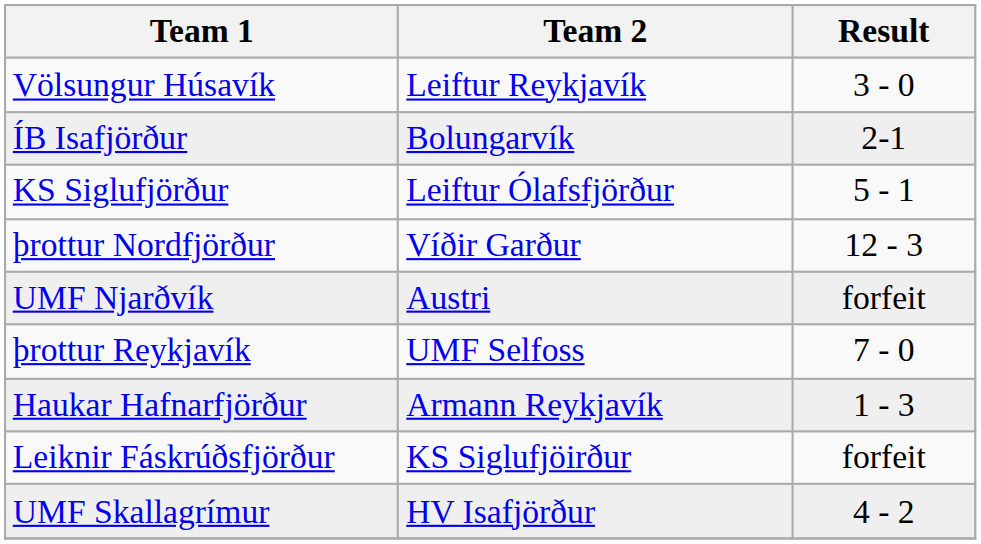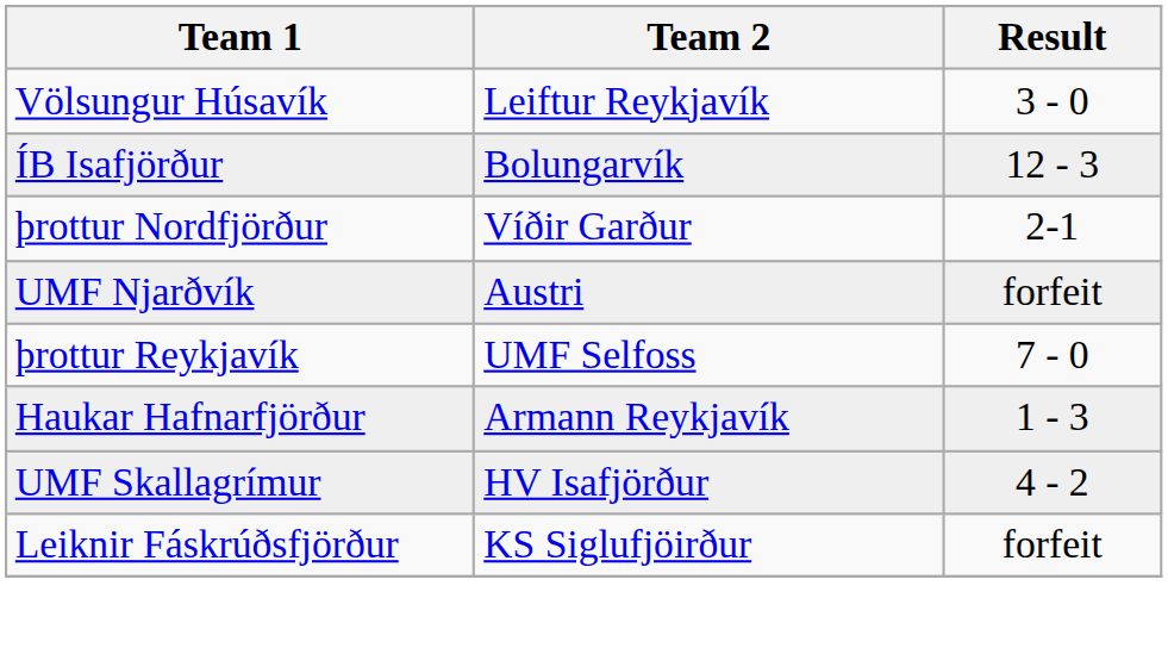 <table class="wikitable">
 <tr>
 <th width="180">Team 1</th>
 <th width="180">Team 2</th>
 <th width="80">Result</th>
 </tr>
 <tr>
 <td><a href='#'>Völsungur Húsavík</a></td>
 <td><a href='#'>Leiftur Reykjavík</a></td>
 <td align="center">3 - 0</td>
 </tr>
 <tr style="background:#EFEFEF">
 <td><a href='#'>ÍB Isafjörður</a></td>
 <td><a href='#'>Bolungarvík</a></td>
-<td align="center">2-1</td>
-</tr>
-<tr>
-<td><a href='#'>KS Siglufjörður</a></td>
-<td><a href='#'>Leiftur Ólafsfjörður</a></td>
-<td align="center">5 - 1</td>
+<td align="center">12 - 3</td>
 </tr>
 <tr>
 <td><a href='#'>þrottur Nordfjörður</a></td>
 <td><a href='#'>Víðir Garður</a></td>
-<td align="center">12 - 3</td>
+<td align="center">2-1</td>
 </tr>
 <tr style="background:#EFEFEF">
 <td><a href='#'>UMF Njarðvík</a></td>
 <td><a href='#'>Austri</a></td>
 <td align="center">forfeit</td>
 </tr>
 <tr>
 <td><a href='#'>þrottur Reykjavík</a></td>
 <td><a href='#'>UMF Selfoss</a></td>
 <td align="center">7 - 0</td>
 </tr>
 <tr style="background:#EFEFEF">
 <td><a href='#'>Haukar Hafnarfjörður</a></td>
 <td><a href='#'>Armann Reykjavík</a></td>
 <td align="center">1 - 3</td>
 </tr>
-<tr>
-<td><a href='#'>Leiknir Fáskrúðsfjörður</a></td>
-<td><a href='#'>KS Siglufjöirður</a></td>
-<td align="center">forfeit</td>
-</tr>
 <tr style="background:#EFEFEF">
 <td><a href='#'>UMF Skallagrímur</a></td>
 <td><a href='#'>HV Isafjörður</a></td>
 <td align="center">4 - 2</td>
 </tr>
 <tr>
+<td><a href='#'>Leiknir Fáskrúðsfjörður</a></td>
+<td><a href='#'>KS Siglufjöirður</a></td>
+<td align="center">forfeit</td>
+</tr>
+<tr>
 </tr>
 </table>
